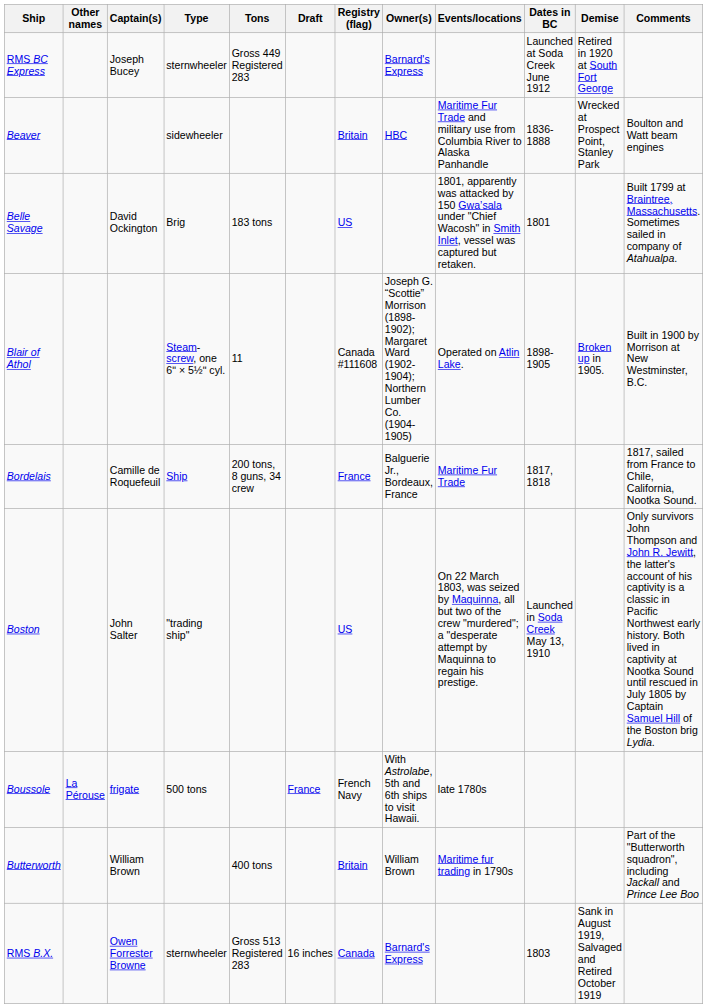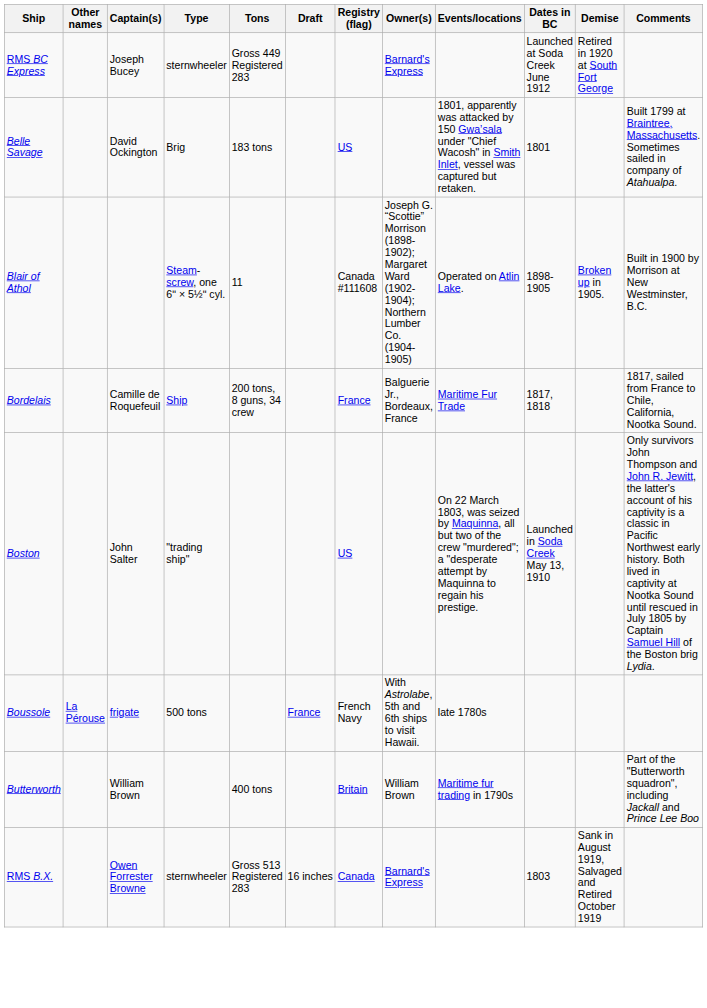 <table class="wikitable sortable" style="width:100%">
 <tr>
 <th>Ship</th>
 <th>Other names</th>
 <th>Captain(s)</th>
 <th>Type</th>
 <th>Tons </th>
 <th>Draft </th>
 <th>Registry (flag)</th>
 <th>Owner(s) </th>
 <th>Events/locations</th>
 <th>Dates in BC</th>
 <th>Demise </th>
 <th>Comments</th>
 </tr>
 <tr>
 <td><a href='#'>RMS <em>BC Express</em></a></td>
 <td></td>
 <td>Joseph Bucey</td>
 <td>sternwheeler</td>
 <td>Gross 449 Registered 283</td>
 <td></td>
 <td></td>
 <td><a href='#'>Barnard's Express</a></td>
 <td></td>
 <td>Launched at Soda Creek June 1912</td>
 <td>Retired in 1920 at <a href='#'>South Fort George</a></td>
 <td></td>
-</tr>
-<tr>
-<td><em><a href='#'>Beaver</a></em></td>
-<td></td>
-<td></td>
-<td>sidewheeler</td>
-<td></td>
-<td></td>
-<td><a href='#'>Britain</a></td>
-<td><a href='#'>HBC</a></td>
-<td><a href='#'>Maritime Fur Trade</a> and military use from Columbia River to Alaska Panhandle</td>
-<td>1836-1888</td>
-<td>Wrecked at Prospect Point, Stanley Park</td>
-<td>Boulton and Watt beam engines</td>
 </tr>
 <tr>
 <td><em><a href='#'>Belle Savage</a></em></td>
 <td></td>
 <td>David Ockington</td>
 <td>Brig</td>
 <td>183 tons</td>
 <td></td>
 <td><a href='#'>US</a></td>
 <td></td>
 <td>1801, apparently was attacked by 150 <a href='#'>Gwaʼsala</a> under "Chief Wacosh" in <a href='#'>Smith Inlet</a>, vessel was captured but retaken.</td>
 <td>1801</td>
 <td></td>
 <td>Built 1799 at <a href='#'>Braintree, Massachusetts</a>. Sometimes sailed in company of <em>Atahualpa</em>.</td>
 </tr>
 <tr>
 <td><em><a href='#'>Blair of Athol</a></em></td>
 <td></td>
 <td></td>
 <td><a href='#'>Steam</a>-<a href='#'>screw</a>, one 6ʺ × 5½ʺ cyl.</td>
 <td>11</td>
 <td></td>
 <td>Canada #111608</td>
 <td>Joseph G. “Scottie” Morrison (1898-1902);<br>Margaret Ward (1902-1904); Northern Lumber Co. (1904-1905)</td>
 <td>Operated on <a href='#'>Atlin Lake</a>.</td>
 <td>1898-1905</td>
 <td><a href='#'>Broken up</a> in 1905.</td>
 <td>Built in 1900 by Morrison at New Westminster, B.C.</td>
 </tr>
 <tr>
 <td><em><a href='#'>Bordelais</a></em></td>
 <td></td>
 <td> Camille de Roquefeuil</td>
 <td><a href='#'>Ship</a></td>
 <td>200 tons, 8 guns, 34 crew</td>
 <td></td>
 <td><a href='#'>France</a></td>
 <td>Balguerie Jr., Bordeaux, France</td>
 <td><a href='#'>Maritime Fur Trade</a></td>
 <td>1817, 1818</td>
 <td></td>
 <td>1817, sailed from France to Chile, California, Nootka Sound.</td>
 </tr>
 <tr>
 <td><em><a href='#'>Boston</a></em></td>
 <td></td>
 <td>John Salter</td>
 <td>"trading ship"</td>
 <td></td>
 <td></td>
 <td><a href='#'>US</a></td>
 <td></td>
 <td>On 22 March 1803, was seized by <a href='#'>Maquinna</a>, all but two of the crew "murdered"; a "desperate attempt by Maquinna to regain his prestige.</td>
 <td>Launched in <a href='#'>Soda Creek</a> May 13, 1910</td>
 <td></td>
 <td>Only survivors John Thompson and <a href='#'>John R. Jewitt</a>, the latter's account of his captivity is a classic in Pacific Northwest early history. Both lived in captivity at Nootka Sound until rescued in July 1805 by Captain <a href='#'>Samuel Hill</a> of the Boston brig <em>Lydia</em>.</td>
 </tr>
 <tr>
 <td><em><a href='#'>Boussole</a></em></td>
 <td><a href='#'>La Pérouse</a></td>
 <td><a href='#'>frigate</a></td>
 <td>500 tons</td>
 <td></td>
 <td><a href='#'>France</a></td>
 <td>French Navy</td>
 <td>With <em>Astrolabe</em>, 5th and 6th ships to visit Hawaii.</td>
 <td>late 1780s</td>
 <td></td>
 <td></td>
 </tr>
 <tr>
 <td><em><a href='#'>Butterworth</a></em></td>
 <td></td>
 <td>William Brown</td>
 <td></td>
 <td>400 tons</td>
 <td></td>
 <td><a href='#'>Britain</a></td>
 <td>William Brown</td>
 <td><a href='#'>Maritime fur trading</a> in 1790s</td>
 <td></td>
 <td></td>
 <td>Part of the "Butterworth squadron", including <em>Jackall</em> and <em>Prince Lee Boo</em></td>
 </tr>
 <tr>
 <td><a href='#'>RMS <em>B.X.</em></a></td>
 <td></td>
 <td><a href='#'>Owen Forrester Browne</a></td>
 <td>sternwheeler</td>
 <td>Gross 513 Registered 283</td>
 <td>16 inches</td>
 <td><a href='#'>Canada</a></td>
 <td><a href='#'>Barnard's Express</a></td>
 <td></td>
 <td>1803</td>
 <td>Sank in August 1919, Salvaged and Retired October 1919</td>
 <td></td>
 </tr>
 </table>
